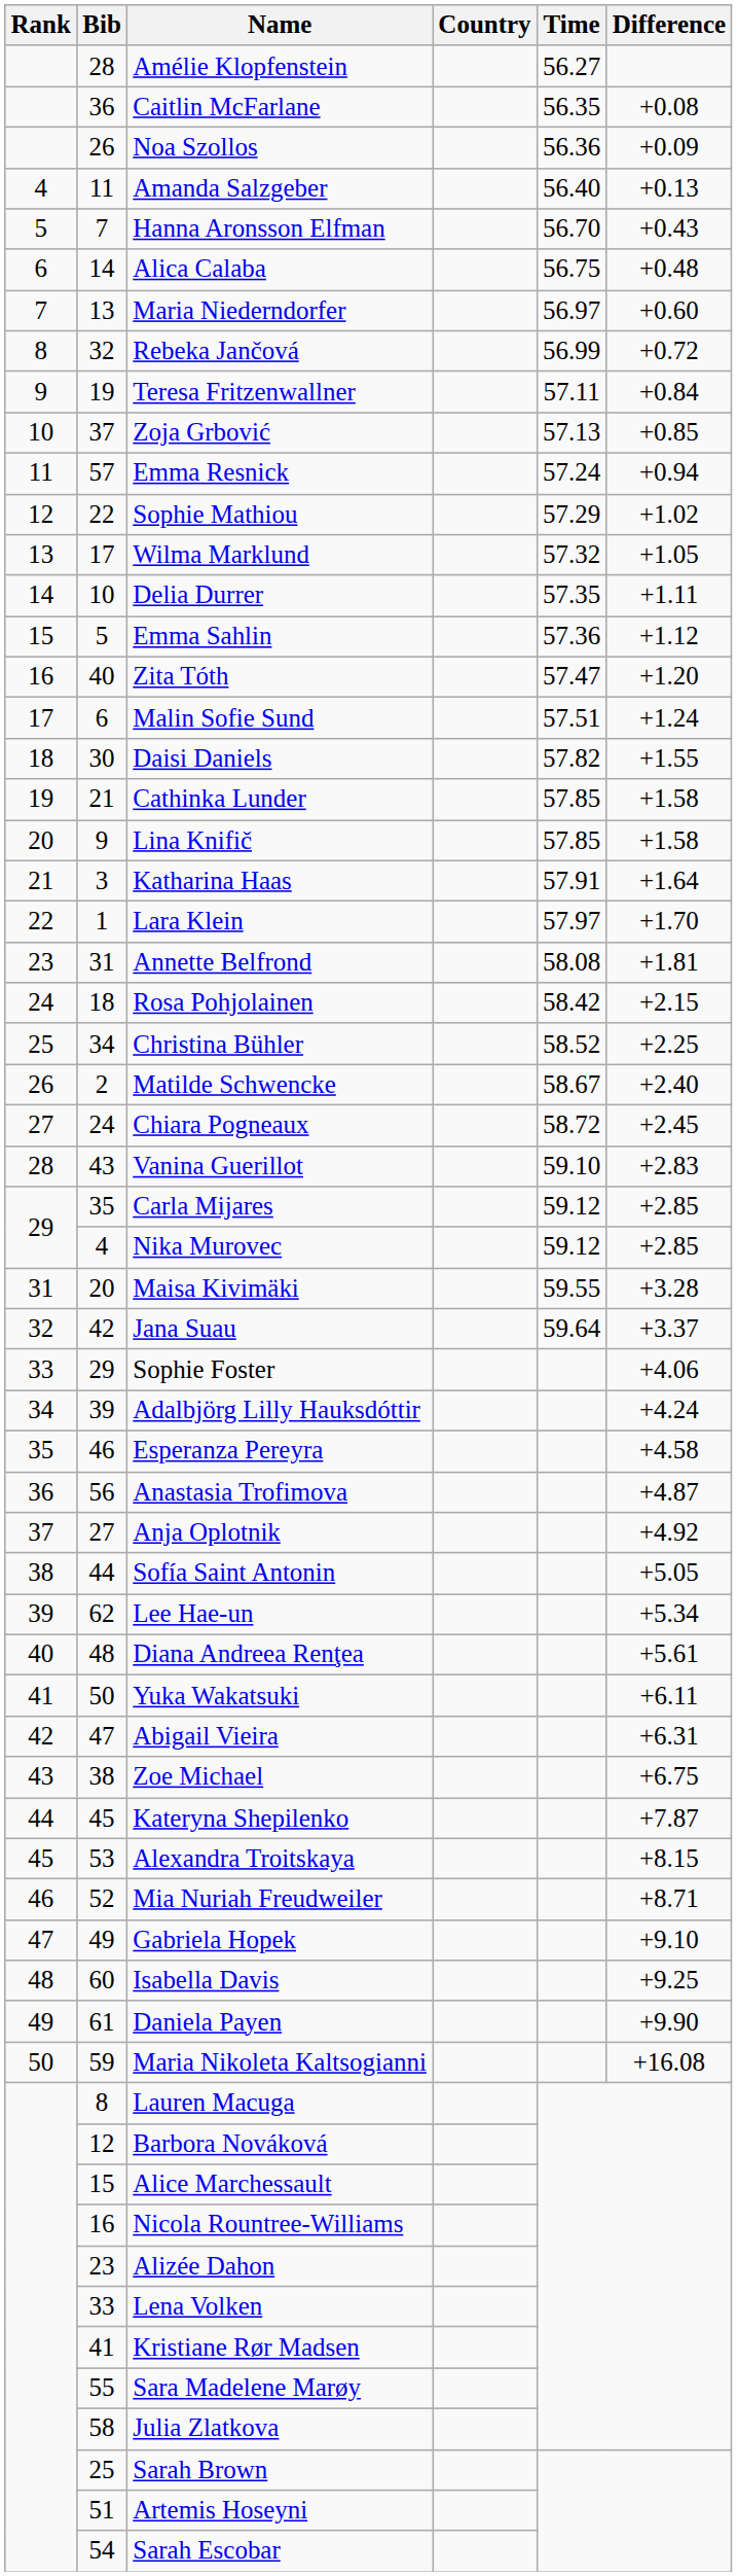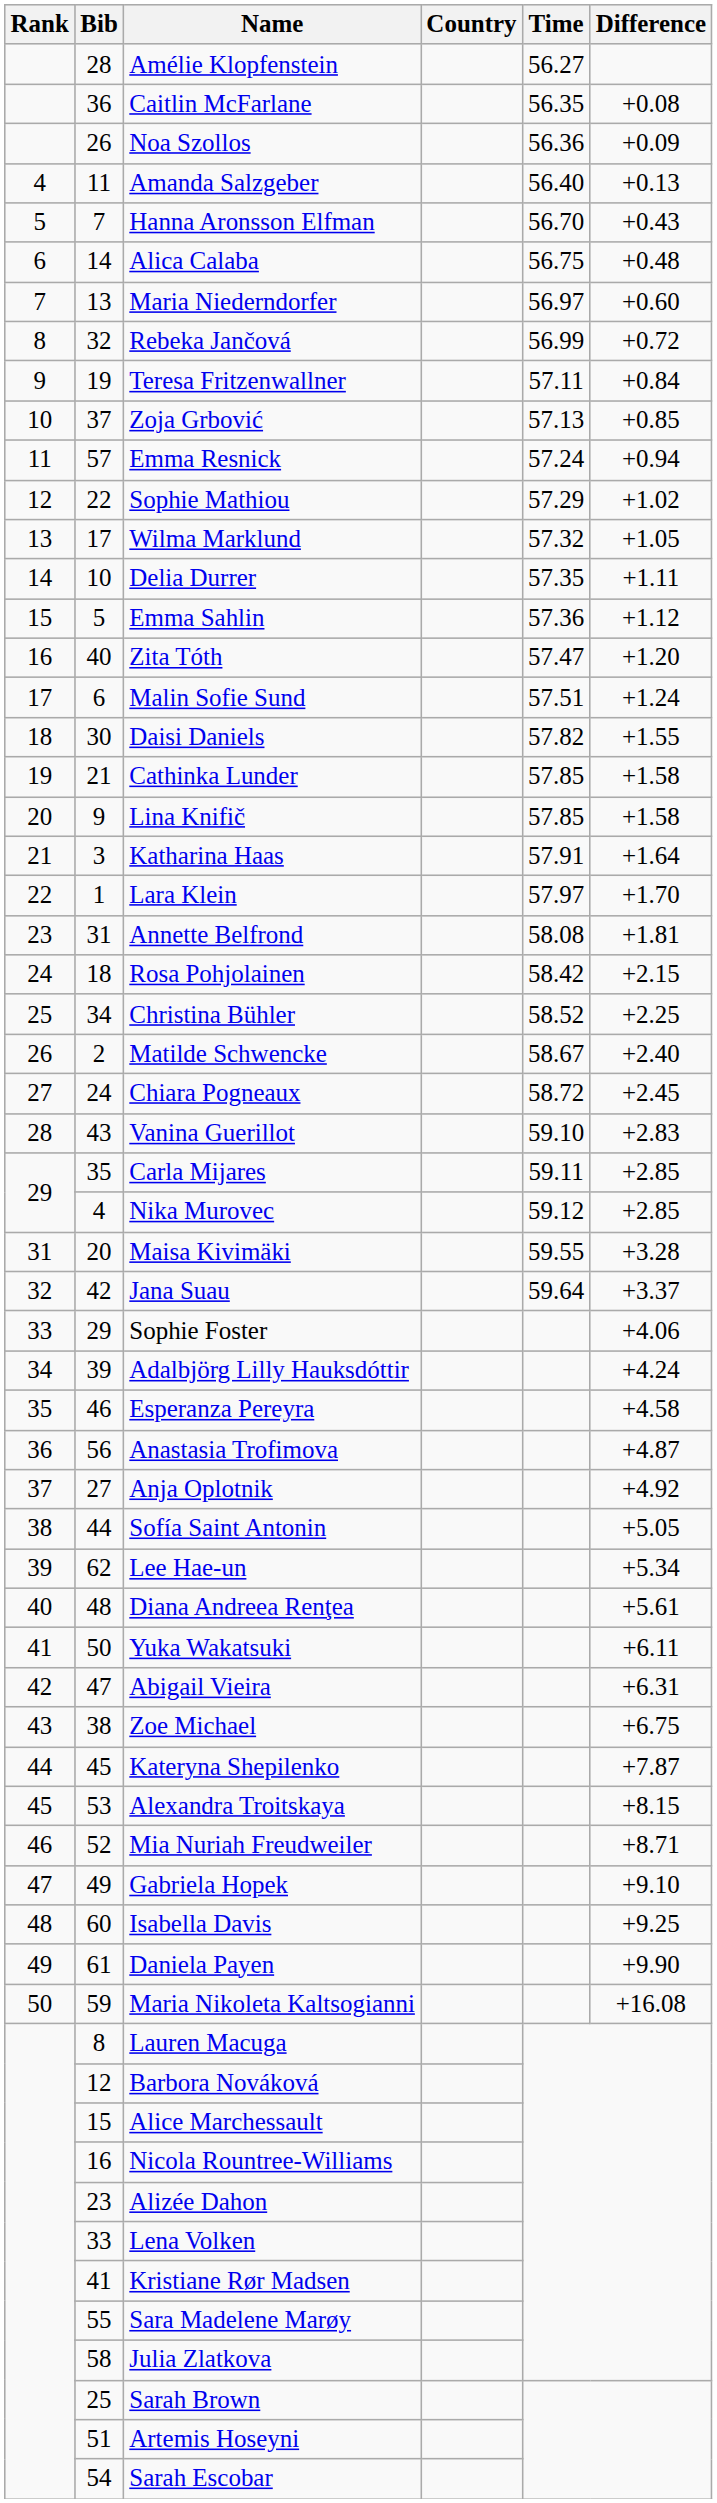 <table class="wikitable sortable" style="text-align:center">
 <tr>
 <th>Rank</th>
 <th>Bib</th>
 <th>Name</th>
 <th>Country</th>
 <th>Time</th>
 <th>Difference</th>
 </tr>
 <tr>
 <td></td>
 <td>28</td>
 <td align=left><a href='#'>Amélie Klopfenstein</a></td>
 <td align=left></td>
 <td>56.27</td>
 <td></td>
 </tr>
 <tr>
 <td></td>
 <td>36</td>
 <td align=left><a href='#'>Caitlin McFarlane</a></td>
 <td align=left></td>
 <td>56.35</td>
 <td>+0.08</td>
 </tr>
 <tr>
 <td></td>
 <td>26</td>
 <td align=left><a href='#'>Noa Szollos</a></td>
 <td align=left></td>
 <td>56.36</td>
 <td>+0.09</td>
 </tr>
 <tr>
 <td>4</td>
 <td>11</td>
 <td align=left><a href='#'>Amanda Salzgeber</a></td>
 <td align=left></td>
 <td>56.40</td>
 <td>+0.13</td>
 </tr>
 <tr>
 <td>5</td>
 <td>7</td>
 <td align=left><a href='#'>Hanna Aronsson Elfman</a></td>
 <td align=left></td>
 <td>56.70</td>
 <td>+0.43</td>
 </tr>
 <tr>
 <td>6</td>
 <td>14</td>
 <td align=left><a href='#'>Alica Calaba</a></td>
 <td align=left></td>
 <td>56.75</td>
 <td>+0.48</td>
 </tr>
 <tr>
 <td>7</td>
 <td>13</td>
 <td align=left><a href='#'>Maria Niederndorfer</a></td>
 <td align=left></td>
 <td>56.97</td>
 <td>+0.60</td>
 </tr>
 <tr>
 <td>8</td>
 <td>32</td>
 <td align=left><a href='#'>Rebeka Jančová</a></td>
 <td align=left></td>
 <td>56.99</td>
 <td>+0.72</td>
 </tr>
 <tr>
 <td>9</td>
 <td>19</td>
 <td align=left><a href='#'>Teresa Fritzenwallner</a></td>
 <td align=left></td>
 <td>57.11</td>
 <td>+0.84</td>
 </tr>
 <tr>
 <td>10</td>
 <td>37</td>
 <td align=left><a href='#'>Zoja Grbović</a></td>
 <td align=left></td>
 <td>57.13</td>
 <td>+0.85</td>
 </tr>
 <tr>
 <td>11</td>
 <td>57</td>
 <td align=left><a href='#'>Emma Resnick</a></td>
 <td align=left></td>
 <td>57.24</td>
 <td>+0.94</td>
 </tr>
 <tr>
 <td>12</td>
 <td>22</td>
 <td align=left><a href='#'>Sophie Mathiou</a></td>
 <td align=left></td>
 <td>57.29</td>
 <td>+1.02</td>
 </tr>
 <tr>
 <td>13</td>
 <td>17</td>
 <td align=left><a href='#'>Wilma Marklund</a></td>
 <td align=left></td>
 <td>57.32</td>
 <td>+1.05</td>
 </tr>
 <tr>
 <td>14</td>
 <td>10</td>
 <td align=left><a href='#'>Delia Durrer</a></td>
 <td align=left></td>
 <td>57.35</td>
 <td>+1.11</td>
 </tr>
 <tr>
 <td>15</td>
 <td>5</td>
 <td align=left><a href='#'>Emma Sahlin</a></td>
 <td align=left></td>
 <td>57.36</td>
 <td>+1.12</td>
 </tr>
 <tr>
 <td>16</td>
 <td>40</td>
 <td align=left><a href='#'>Zita Tóth</a></td>
 <td align=left></td>
 <td>57.47</td>
 <td>+1.20</td>
 </tr>
 <tr>
 <td>17</td>
 <td>6</td>
 <td align=left><a href='#'>Malin Sofie Sund</a></td>
 <td align=left></td>
 <td>57.51</td>
 <td>+1.24</td>
 </tr>
 <tr>
 <td>18</td>
 <td>30</td>
 <td align=left><a href='#'>Daisi Daniels</a></td>
 <td align=left></td>
 <td>57.82</td>
 <td>+1.55</td>
 </tr>
 <tr>
 <td>19</td>
 <td>21</td>
 <td align=left><a href='#'>Cathinka Lunder</a></td>
 <td align=left></td>
 <td>57.85</td>
 <td>+1.58</td>
 </tr>
 <tr>
 <td>20</td>
 <td>9</td>
 <td align=left><a href='#'>Lina Knifič</a></td>
 <td align=left></td>
 <td>57.85</td>
 <td>+1.58</td>
 </tr>
 <tr>
 <td>21</td>
 <td>3</td>
 <td align=left><a href='#'>Katharina Haas</a></td>
 <td align=left></td>
 <td>57.91</td>
 <td>+1.64</td>
 </tr>
 <tr>
 <td>22</td>
 <td>1</td>
 <td align=left><a href='#'>Lara Klein</a></td>
 <td align=left></td>
 <td>57.97</td>
 <td>+1.70</td>
 </tr>
 <tr>
 <td>23</td>
 <td>31</td>
 <td align=left><a href='#'>Annette Belfrond</a></td>
 <td align=left></td>
 <td>58.08</td>
 <td>+1.81</td>
 </tr>
 <tr>
 <td>24</td>
 <td>18</td>
 <td align=left><a href='#'>Rosa Pohjolainen</a></td>
 <td align=left></td>
 <td>58.42</td>
 <td>+2.15</td>
 </tr>
 <tr>
 <td>25</td>
 <td>34</td>
 <td align=left><a href='#'>Christina Bühler</a></td>
 <td align=left></td>
 <td>58.52</td>
 <td>+2.25</td>
 </tr>
 <tr>
 <td>26</td>
 <td>2</td>
 <td align=left><a href='#'>Matilde Schwencke</a></td>
 <td align=left></td>
 <td>58.67</td>
 <td>+2.40</td>
 </tr>
 <tr>
 <td>27</td>
 <td>24</td>
 <td align=left><a href='#'>Chiara Pogneaux</a></td>
 <td align=left></td>
 <td>58.72</td>
 <td>+2.45</td>
 </tr>
 <tr>
 <td>28</td>
 <td>43</td>
 <td align=left><a href='#'>Vanina Guerillot</a></td>
 <td align=left></td>
 <td>59.10</td>
 <td>+2.83</td>
 </tr>
 <tr>
 <td rowspan=2>29</td>
 <td>35</td>
 <td align=left><a href='#'>Carla Mijares</a></td>
 <td align=left></td>
-<td>59.12</td>
+<td>59.11</td>
 <td>+2.85</td>
 </tr>
 <tr>
 <td>4</td>
 <td align=left><a href='#'>Nika Murovec</a></td>
 <td align=left></td>
 <td>59.12</td>
 <td>+2.85</td>
 </tr>
 <tr>
 <td>31</td>
 <td>20</td>
 <td align=left><a href='#'>Maisa Kivimäki</a></td>
 <td align=left></td>
 <td>59.55</td>
 <td>+3.28</td>
 </tr>
 <tr>
 <td>32</td>
 <td>42</td>
 <td align=left><a href='#'>Jana Suau</a></td>
 <td align=left></td>
 <td>59.64</td>
 <td>+3.37</td>
 </tr>
 <tr>
 <td>33</td>
 <td>29</td>
 <td align=left>Sophie Foster</td>
 <td align=left></td>
 <td></td>
 <td>+4.06</td>
 </tr>
 <tr>
 <td>34</td>
 <td>39</td>
 <td align=left><a href='#'>Adalbjörg Lilly Hauksdóttir</a></td>
 <td align=left></td>
 <td></td>
 <td>+4.24</td>
 </tr>
 <tr>
 <td>35</td>
 <td>46</td>
 <td align=left><a href='#'>Esperanza Pereyra</a></td>
 <td align=left></td>
 <td></td>
 <td>+4.58</td>
 </tr>
 <tr>
 <td>36</td>
 <td>56</td>
 <td align=left><a href='#'>Anastasia Trofimova</a></td>
 <td align=left></td>
 <td></td>
 <td>+4.87</td>
 </tr>
 <tr>
 <td>37</td>
 <td>27</td>
 <td align=left><a href='#'>Anja Oplotnik</a></td>
 <td align=left></td>
 <td></td>
 <td>+4.92</td>
 </tr>
 <tr>
 <td>38</td>
 <td>44</td>
 <td align=left><a href='#'>Sofía Saint Antonin</a></td>
 <td align=left></td>
 <td></td>
 <td>+5.05</td>
 </tr>
 <tr>
 <td>39</td>
 <td>62</td>
 <td align=left><a href='#'>Lee Hae-un</a></td>
 <td align=left></td>
 <td></td>
 <td>+5.34</td>
 </tr>
 <tr>
 <td>40</td>
 <td>48</td>
 <td align=left><a href='#'>Diana Andreea Renţea</a></td>
 <td align=left></td>
 <td></td>
 <td>+5.61</td>
 </tr>
 <tr>
 <td>41</td>
 <td>50</td>
 <td align=left><a href='#'>Yuka Wakatsuki</a></td>
 <td align=left></td>
 <td></td>
 <td>+6.11</td>
 </tr>
 <tr>
 <td>42</td>
 <td>47</td>
 <td align=left><a href='#'>Abigail Vieira</a></td>
 <td align=left></td>
 <td></td>
 <td>+6.31</td>
 </tr>
 <tr>
 <td>43</td>
 <td>38</td>
 <td align=left><a href='#'>Zoe Michael</a></td>
 <td align=left></td>
 <td></td>
 <td>+6.75</td>
 </tr>
 <tr>
 <td>44</td>
 <td>45</td>
 <td align=left><a href='#'>Kateryna Shepilenko</a></td>
 <td align=left></td>
 <td></td>
 <td>+7.87</td>
 </tr>
 <tr>
 <td>45</td>
 <td>53</td>
 <td align=left><a href='#'>Alexandra Troitskaya</a></td>
 <td align=left></td>
 <td></td>
 <td>+8.15</td>
 </tr>
 <tr>
 <td>46</td>
 <td>52</td>
 <td align=left><a href='#'>Mia Nuriah Freudweiler</a></td>
 <td align=left></td>
 <td></td>
 <td>+8.71</td>
 </tr>
 <tr>
 <td>47</td>
 <td>49</td>
 <td align=left><a href='#'>Gabriela Hopek</a></td>
 <td align=left></td>
 <td></td>
 <td>+9.10</td>
 </tr>
 <tr>
 <td>48</td>
 <td>60</td>
 <td align=left><a href='#'>Isabella Davis</a></td>
 <td align=left></td>
 <td></td>
 <td>+9.25</td>
 </tr>
 <tr>
 <td>49</td>
 <td>61</td>
 <td align=left><a href='#'>Daniela Payen</a></td>
 <td align=left></td>
 <td></td>
 <td>+9.90</td>
 </tr>
 <tr>
 <td>50</td>
 <td>59</td>
 <td align=left><a href='#'>Maria Nikoleta Kaltsogianni</a></td>
 <td align=left></td>
 <td></td>
 <td>+16.08</td>
 </tr>
 <tr>
 <td rowspan=12></td>
 <td>8</td>
 <td align=left><a href='#'>Lauren Macuga</a></td>
 <td align=left></td>
 <td colspan=2 rowspan=9></td>
 </tr>
 <tr>
 <td>12</td>
 <td align=left><a href='#'>Barbora Nováková</a></td>
 <td align=left></td>
 </tr>
 <tr>
 <td>15</td>
 <td align=left><a href='#'>Alice Marchessault</a></td>
 <td align=left></td>
 </tr>
 <tr>
 <td>16</td>
 <td align=left><a href='#'>Nicola Rountree-Williams</a></td>
 <td align=left></td>
 </tr>
 <tr>
 <td>23</td>
 <td align=left><a href='#'>Alizée Dahon</a></td>
 <td align=left></td>
 </tr>
 <tr>
 <td>33</td>
 <td align=left><a href='#'>Lena Volken</a></td>
 <td align=left></td>
 </tr>
 <tr>
 <td>41</td>
 <td align=left><a href='#'>Kristiane Rør Madsen</a></td>
 <td align=left></td>
 </tr>
 <tr>
 <td>55</td>
 <td align=left><a href='#'>Sara Madelene Marøy</a></td>
 <td align=left></td>
 </tr>
 <tr>
 <td>58</td>
 <td align=left><a href='#'>Julia Zlatkova</a></td>
 <td align=left></td>
 </tr>
 <tr>
 <td>25</td>
 <td align=left><a href='#'>Sarah Brown</a></td>
 <td align=left></td>
 <td colspan=2 rowspan=3></td>
 </tr>
 <tr>
 <td>51</td>
 <td align=left><a href='#'>Artemis Hoseyni</a></td>
 <td align=left></td>
 </tr>
 <tr>
 <td>54</td>
 <td align=left><a href='#'>Sarah Escobar</a></td>
 <td align=left></td>
 </tr>
 </table>
